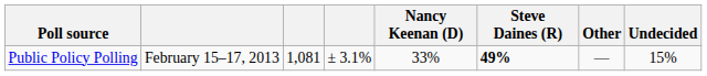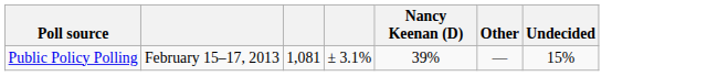 <table class="wikitable">
 <tr valign= bottom>
 <th>Poll source</th>
 <th></th>
 <th></th>
 <th></th>
 <th style="width:100px;">Nancy<br>Keenan (D)</th>
-<th style="width:100px;">Steve<br>Daines (R)</th>
 <th>Other</th>
 <th>Undecided</th>
 </tr>
 <tr>
 <td><a href='#'>Public Policy Polling</a></td>
 <td align=center>February 15–17, 2013</td>
 <td align=center>1,081</td>
 <td align=center>± 3.1%</td>
-<td align=center>33%</td>
-<td><strong>49%</strong></td>
+<td align=center>39%</td>
 <td align=center>—</td>
 <td align=center>15%</td>
 </tr>
 </table>
